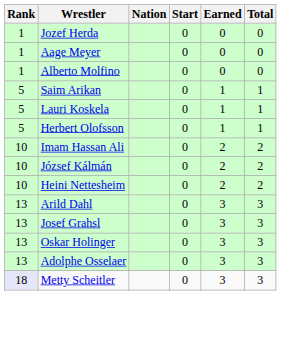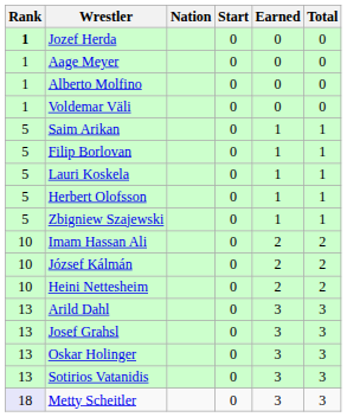 <table class="wikitable sortable" style="text-align:center;">
 <tr>
 <th>Rank</th>
 <th>Wrestler</th>
 <th>Nation</th>
 <th>Start</th>
 <th>Earned</th>
 <th>Total</th>
 </tr>
 <tr style="background:#cfc;">
-<td>1</td>
+<td><strong>1</strong></td>
 <td align=left><a href='#'>Jozef Herda</a></td>
 <td align=left></td>
 <td>0</td>
 <td>0</td>
 <td>0</td>
 </tr>
 <tr style="background:#cfc;">
 <td>1</td>
 <td align=left><a href='#'>Aage Meyer</a></td>
 <td align=left></td>
 <td>0</td>
 <td>0</td>
 <td>0</td>
 </tr>
 <tr style="background:#cfc;">
 <td>1</td>
 <td align=left><a href='#'>Alberto Molfino</a></td>
 <td align=left></td>
 <td>0</td>
 <td>0</td>
 <td>0</td>
 </tr>
 <tr style="background:#cfc;">
+<td>1</td>
+<td align=left><a href='#'>Voldemar Väli</a></td>
+<td align=left></td>
+<td>0</td>
+<td>0</td>
+<td>0</td>
+</tr>
+<tr style="background:#cfc;">
 <td>5</td>
 <td align=left><a href='#'>Saim Arikan</a></td>
+<td align=left></td>
+<td>0</td>
+<td>1</td>
+<td>1</td>
+</tr>
+<tr style="background:#cfc;">
+<td>5</td>
+<td align=left><a href='#'>Filip Borlovan</a></td>
 <td align=left></td>
 <td>0</td>
 <td>1</td>
 <td>1</td>
 </tr>
 <tr style="background:#cfc;">
 <td>5</td>
 <td align=left><a href='#'>Lauri Koskela</a></td>
 <td align=left></td>
 <td>0</td>
 <td>1</td>
 <td>1</td>
 </tr>
 <tr style="background:#cfc;">
 <td>5</td>
 <td align=left><a href='#'>Herbert Olofsson</a></td>
+<td align=left></td>
+<td>0</td>
+<td>1</td>
+<td>1</td>
+</tr>
+<tr style="background:#cfc;">
+<td>5</td>
+<td align=left><a href='#'>Zbigniew Szajewski</a></td>
 <td align=left></td>
 <td>0</td>
 <td>1</td>
 <td>1</td>
 </tr>
 <tr style="background:#cfc;">
 <td>10</td>
 <td align=left><a href='#'>Imam Hassan Ali</a></td>
 <td align=left></td>
 <td>0</td>
 <td>2</td>
 <td>2</td>
 </tr>
 <tr style="background:#cfc;">
 <td>10</td>
 <td align=left><a href='#'>József Kálmán</a></td>
 <td align=left></td>
 <td>0</td>
 <td>2</td>
 <td>2</td>
 </tr>
 <tr style="background:#cfc;">
 <td>10</td>
 <td align=left><a href='#'>Heini Nettesheim</a></td>
 <td align=left></td>
 <td>0</td>
 <td>2</td>
 <td>2</td>
 </tr>
 <tr style="background:#cfc;">
 <td>13</td>
 <td align=left><a href='#'>Arild Dahl</a></td>
 <td align=left></td>
 <td>0</td>
 <td>3</td>
 <td>3</td>
 </tr>
 <tr style="background:#cfc;">
 <td>13</td>
 <td align=left><a href='#'>Josef Grahsl</a></td>
 <td align=left></td>
 <td>0</td>
 <td>3</td>
 <td>3</td>
 </tr>
 <tr style="background:#cfc;">
 <td>13</td>
 <td align=left><a href='#'>Oskar Holinger</a></td>
 <td align=left></td>
 <td>0</td>
 <td>3</td>
 <td>3</td>
 </tr>
 <tr style="background:#cfc;">
 <td>13</td>
-<td align=left><a href='#'>Adolphe Osselaer</a></td>
+<td align=left><a href='#'>Sotirios Vatanidis</a></td>
 <td align=left></td>
 <td>0</td>
 <td>3</td>
 <td>3</td>
 </tr>
 <tr>
 <td style="background: lavender;">18</td>
 <td align=left><a href='#'>Metty Scheitler</a></td>
 <td align=left></td>
 <td>0</td>
 <td>3</td>
 <td>3</td>
 </tr>
 </table>
